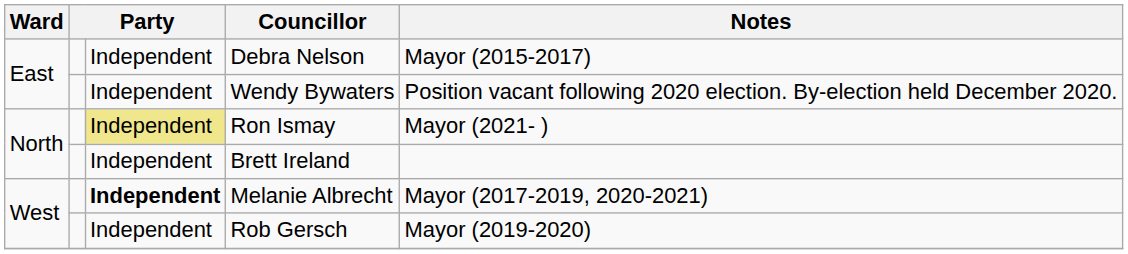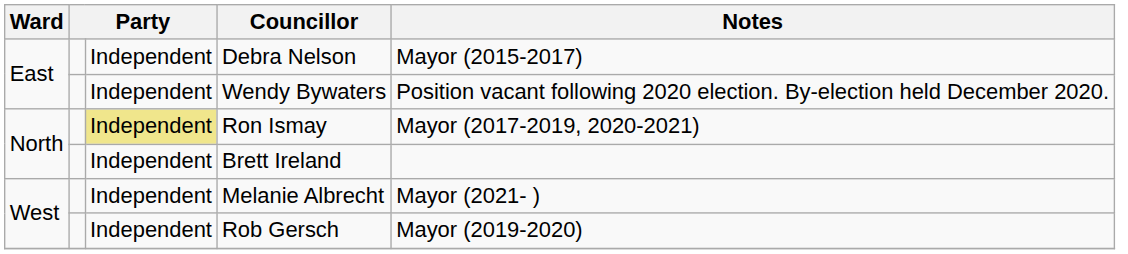 <table class="wikitable">
 <tr>
 <th>Ward</th>
 <th colspan="2">Party</th>
 <th>Councillor</th>
 <th>Notes</th>
 </tr>
 <tr>
 <td rowspan="2">East</td>
 <td> </td>
 <td>Independent</td>
 <td>Debra Nelson</td>
 <td>Mayor (2015-2017)</td>
 </tr>
 <tr>
 <td> </td>
 <td>Independent</td>
 <td>Wendy Bywaters</td>
 <td>Position vacant following 2020 election. By-election held December 2020.</td>
 </tr>
 <tr>
 <td rowspan="2">North</td>
 <td> </td>
 <td style="background: khaki;">Independent</td>
 <td>Ron Ismay</td>
-<td>Mayor (2021- )</td>
+<td>Mayor (2017-2019, 2020-2021)</td>
 </tr>
 <tr>
 <td> </td>
 <td>Independent</td>
 <td>Brett Ireland</td>
 <td></td>
 </tr>
 <tr>
 <td rowspan="2">West</td>
 <td> </td>
-<td><strong>Independent</strong></td>
+<td>Independent</td>
 <td>Melanie Albrecht</td>
-<td>Mayor (2017-2019, 2020-2021)</td>
+<td>Mayor (2021- )</td>
 </tr>
 <tr>
 <td> </td>
 <td>Independent</td>
 <td>Rob Gersch</td>
 <td>Mayor (2019-2020)</td>
 </tr>
 <tr>
 </tr>
 </table>
